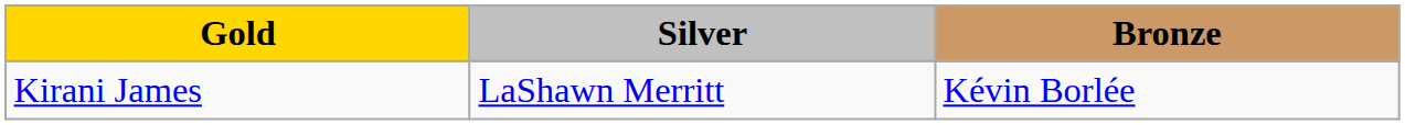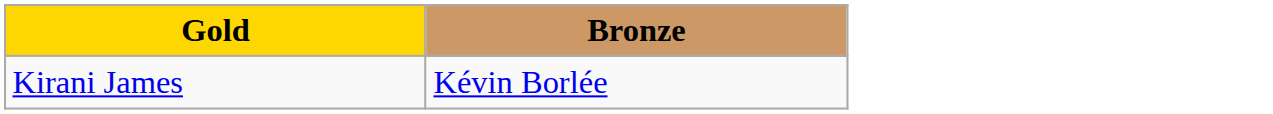 <table class="wikitable" style="text-align:left">
 <tr align="center">
 <td width=200 bgcolor=gold><strong>Gold</strong></td>
-<td width=200 bgcolor=silver><strong>Silver</strong></td>
 <td width=200 bgcolor=CC9966><strong>Bronze</strong></td>
 </tr>
 <tr>
 <td><a href='#'>Kirani James</a><br><em></em></td>
-<td><a href='#'>LaShawn Merritt</a><br><em></em></td>
 <td><a href='#'>Kévin Borlée</a><br><em></em></td>
 </tr>
 </table>
